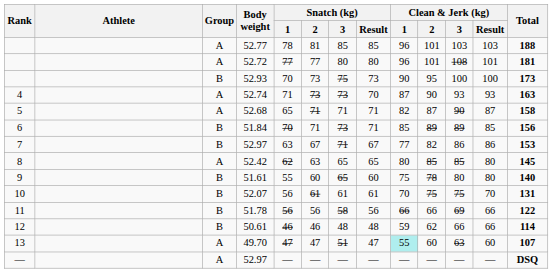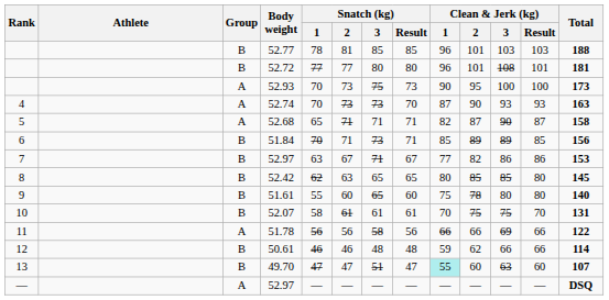 <table class = "wikitable" style="text-align:center;">
 <tr>
 <th rowspan=2 width=40>Rank</th>
 <th rowspan=2 width=250>Athlete</th>
 <th rowspan=2 width=40>Group</th>
 <th rowspan=2 width=50>Body weight</th>
 <th colspan=4>Snatch (kg)</th>
 <th colspan=4>Clean & Jerk (kg)</th>
 <th rowspan=2 width=55>Total</th>
 </tr>
 <tr>
 <th width=35>1</th>
 <th width=35>2</th>
 <th width=35>3</th>
 <th width=45>Result</th>
 <th width=35>1</th>
 <th width=35>2</th>
 <th width=35>3</th>
 <th width=45>Result</th>
 </tr>
 <tr>
 <td></td>
 <td align=left></td>
-<td>A</td>
+<td>B</td>
 <td>52.77</td>
 <td>78</td>
 <td>81</td>
 <td>85</td>
 <td>85</td>
 <td>96</td>
 <td>101</td>
 <td>103</td>
 <td>103</td>
 <td><strong>188</strong></td>
 </tr>
 <tr>
 <td></td>
 <td align=left></td>
-<td>A</td>
+<td>B</td>
 <td>52.72</td>
 <td><s>77</s></td>
 <td>77</td>
 <td>80</td>
 <td>80</td>
 <td>96</td>
 <td>101</td>
 <td><s>108</s></td>
 <td>101</td>
 <td><strong>181</strong></td>
 </tr>
 <tr>
 <td></td>
 <td align=left></td>
-<td>B</td>
+<td>A</td>
 <td>52.93</td>
 <td>70</td>
 <td>73</td>
 <td><s>75</s></td>
 <td>73</td>
 <td>90</td>
 <td>95</td>
 <td>100</td>
 <td>100</td>
 <td><strong>173</strong></td>
 </tr>
 <tr>
 <td>4</td>
 <td align=left></td>
 <td>A</td>
 <td>52.74</td>
-<td>71</td>
+<td>70</td>
 <td><s>73</s></td>
 <td><s>73</s></td>
 <td>70</td>
 <td>87</td>
 <td>90</td>
 <td>93</td>
 <td>93</td>
 <td><strong>163</strong></td>
 </tr>
 <tr>
 <td>5</td>
 <td align=left></td>
 <td>A</td>
 <td>52.68</td>
 <td>65</td>
 <td><s>71</s></td>
 <td>71</td>
 <td>71</td>
 <td>82</td>
 <td>87</td>
 <td><s>90</s></td>
 <td>87</td>
 <td><strong>158</strong></td>
 </tr>
 <tr>
 <td>6</td>
 <td align=left></td>
 <td>B</td>
 <td>51.84</td>
 <td><s>70</s></td>
 <td>71</td>
 <td><s>73</s></td>
 <td>71</td>
 <td>85</td>
 <td><s>89</s></td>
 <td><s>89</s></td>
 <td>85</td>
 <td><strong>156</strong></td>
 </tr>
 <tr>
 <td>7</td>
 <td align=left></td>
 <td>B</td>
 <td>52.97</td>
 <td>63</td>
 <td>67</td>
 <td><s>71</s></td>
 <td>67</td>
 <td>77</td>
 <td>82</td>
 <td>86</td>
 <td>86</td>
 <td><strong>153</strong></td>
 </tr>
 <tr>
 <td>8</td>
 <td align=left></td>
-<td>A</td>
+<td>B</td>
 <td>52.42</td>
 <td><s>62</s></td>
 <td>63</td>
 <td>65</td>
 <td>65</td>
 <td>80</td>
 <td><s>85</s></td>
 <td><s>85</s></td>
 <td>80</td>
 <td><strong>145</strong></td>
 </tr>
 <tr>
 <td>9</td>
 <td align=left></td>
 <td>B</td>
 <td>51.61</td>
 <td>55</td>
 <td>60</td>
 <td><s>65</s></td>
 <td>60</td>
 <td>75</td>
 <td><s>78</s></td>
 <td>80</td>
 <td>80</td>
 <td><strong>140</strong></td>
 </tr>
 <tr>
 <td>10</td>
 <td align=left></td>
 <td>B</td>
 <td>52.07</td>
-<td>56</td>
+<td>58</td>
 <td><s>61</s></td>
 <td>61</td>
 <td>61</td>
 <td>70</td>
 <td><s>75</s></td>
 <td><s>75</s></td>
 <td>70</td>
 <td><strong>131</strong></td>
 </tr>
 <tr>
 <td>11</td>
 <td align=left></td>
-<td>B</td>
+<td>A</td>
 <td>51.78</td>
 <td><s>56</s></td>
 <td>56</td>
 <td><s>58</s></td>
 <td>56</td>
 <td><s>66</s></td>
 <td>66</td>
 <td><s>69</s></td>
 <td>66</td>
 <td><strong>122</strong></td>
 </tr>
 <tr>
 <td>12</td>
 <td align=left></td>
 <td>B</td>
 <td>50.61</td>
 <td><s>46</s></td>
 <td>46</td>
 <td>48</td>
 <td>48</td>
 <td>59</td>
 <td>62</td>
 <td>66</td>
 <td>66</td>
 <td><strong>114</strong></td>
 </tr>
 <tr>
 <td>13</td>
 <td align=left></td>
-<td>A</td>
+<td>B</td>
 <td>49.70</td>
 <td><s>47</s></td>
 <td>47</td>
 <td><s>51</s></td>
 <td>47</td>
 <td style="background: paleturquoise;">55</td>
 <td>60</td>
 <td><s>63</s></td>
 <td>60</td>
 <td><strong>107</strong></td>
 </tr>
 <tr>
 <td>—</td>
 <td align=left></td>
 <td>A</td>
 <td>52.97</td>
 <td>—</td>
 <td>—</td>
 <td>—</td>
 <td>—</td>
 <td>—</td>
 <td>—</td>
 <td>—</td>
 <td>—</td>
 <td><strong>DSQ</strong></td>
 </tr>
 </table>
